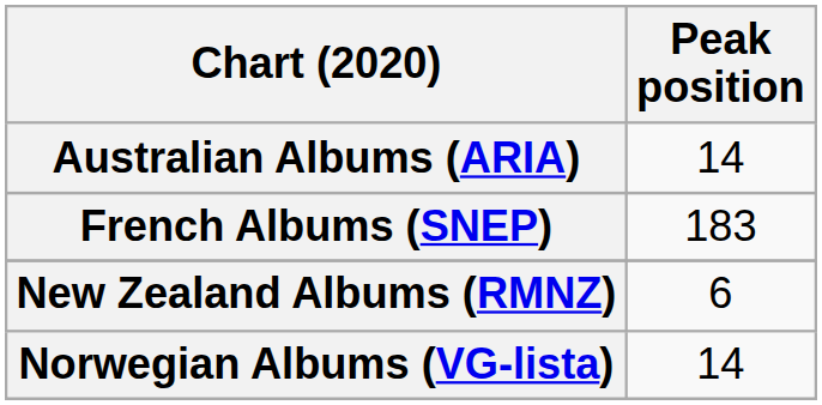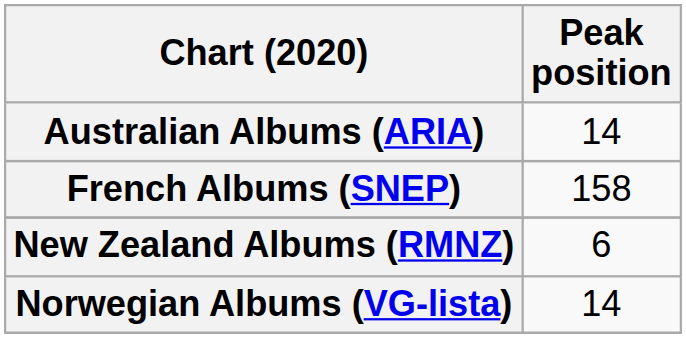 <table class="wikitable sortable plainrowheaders" style="text-align:center">
 <tr>
 <th scope="col">Chart (2020)</th>
 <th scope="col">Peak<br>position</th>
 </tr>
 <tr>
 <th scope="row">Australian Albums (<a href='#'>ARIA</a>)</th>
 <td>14</td>
 </tr>
 <tr>
 </tr>
 <tr>
 </tr>
 <tr>
 </tr>
 <tr>
 </tr>
 <tr>
 </tr>
 <tr>
 </tr>
 <tr>
 <th scope="row">French Albums (<a href='#'>SNEP</a>)</th>
-<td>183</td>
+<td>158</td>
 </tr>
 <tr>
 </tr>
 <tr>
 </tr>
 <tr>
 <th scope="row">New Zealand Albums (<a href='#'>RMNZ</a>)</th>
 <td>6</td>
 </tr>
 <tr>
 <th scope="row">Norwegian Albums (<a href='#'>VG-lista</a>)</th>
 <td>14</td>
 </tr>
 <tr>
 </tr>
 <tr>
 </tr>
 <tr>
 </tr>
 <tr>
 </tr>
 <tr>
 </tr>
 <tr>
 </tr>
 </table>
